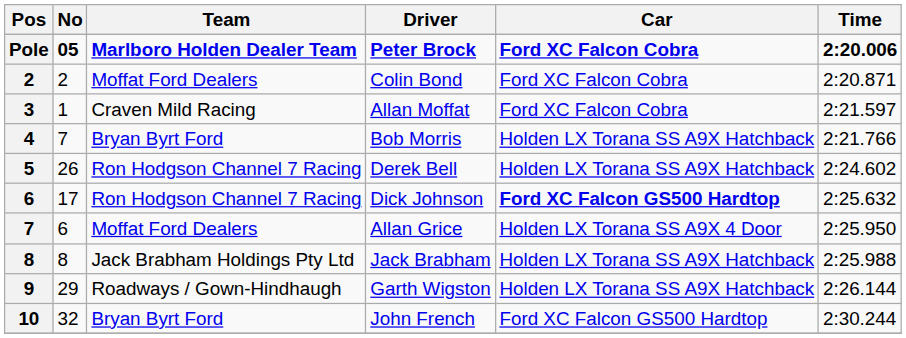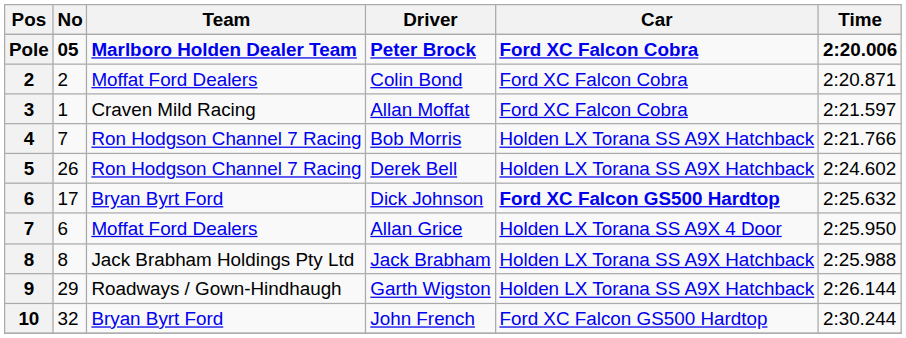 <table class="wikitable" style="font-size: 95%;">
 <tr>
 <th>Pos</th>
 <th>No</th>
 <th>Team</th>
 <th>Driver</th>
 <th>Car</th>
 <th>Time</th>
 </tr>
 <tr>
 </tr>
 <tr style="font-weight:bold">
 <th>Pole</th>
 <td>05</td>
 <td><a href='#'>Marlboro Holden Dealer Team</a></td>
 <td> <a href='#'>Peter Brock</a></td>
 <td><a href='#'>Ford XC Falcon Cobra</a></td>
 <td>2:20.006</td>
 </tr>
 <tr>
 <th>2</th>
 <td>2</td>
 <td><a href='#'>Moffat Ford Dealers</a></td>
 <td> <a href='#'>Colin Bond</a></td>
 <td><a href='#'>Ford XC Falcon Cobra</a></td>
 <td>2:20.871</td>
 </tr>
 <tr>
 <th>3</th>
 <td>1</td>
 <td>Craven Mild Racing</td>
 <td> <a href='#'>Allan Moffat</a></td>
 <td><a href='#'>Ford XC Falcon Cobra</a></td>
 <td>2:21.597</td>
 </tr>
 <tr>
 <th>4</th>
 <td>7</td>
-<td><a href='#'>Bryan Byrt Ford</a></td>
+<td><a href='#'>Ron Hodgson Channel 7 Racing</a></td>
 <td> <a href='#'>Bob Morris</a></td>
 <td><a href='#'>Holden LX Torana SS A9X Hatchback</a></td>
 <td>2:21.766</td>
 </tr>
 <tr>
 <th>5</th>
 <td>26</td>
 <td><a href='#'>Ron Hodgson Channel 7 Racing</a></td>
 <td> <a href='#'>Derek Bell</a></td>
 <td><a href='#'>Holden LX Torana SS A9X Hatchback</a></td>
 <td>2:24.602</td>
 </tr>
 <tr>
 <th>6</th>
 <td>17</td>
-<td><a href='#'>Ron Hodgson Channel 7 Racing</a></td>
+<td><a href='#'>Bryan Byrt Ford</a></td>
 <td> <a href='#'>Dick Johnson</a></td>
 <td><strong><a href='#'>Ford XC Falcon GS500 Hardtop</a></strong></td>
 <td>2:25.632</td>
 </tr>
 <tr>
 <th>7</th>
 <td>6</td>
 <td><a href='#'>Moffat Ford Dealers</a></td>
 <td> <a href='#'>Allan Grice</a></td>
 <td><a href='#'>Holden LX Torana SS A9X 4 Door</a></td>
 <td>2:25.950</td>
 </tr>
 <tr>
 <th>8</th>
 <td>8</td>
 <td>Jack Brabham Holdings Pty Ltd</td>
 <td> <a href='#'>Jack Brabham</a></td>
 <td><a href='#'>Holden LX Torana SS A9X Hatchback</a></td>
 <td>2:25.988</td>
 </tr>
 <tr>
 <th>9</th>
 <td>29</td>
 <td>Roadways / Gown-Hindhaugh</td>
 <td> <a href='#'>Garth Wigston</a></td>
 <td><a href='#'>Holden LX Torana SS A9X Hatchback</a></td>
 <td>2:26.144</td>
 </tr>
 <tr>
 <th>10</th>
 <td>32</td>
 <td><a href='#'>Bryan Byrt Ford</a></td>
 <td> <a href='#'>John French</a></td>
 <td><a href='#'>Ford XC Falcon GS500 Hardtop</a></td>
 <td>2:30.244</td>
 </tr>
 <tr>
 </tr>
 </table>
